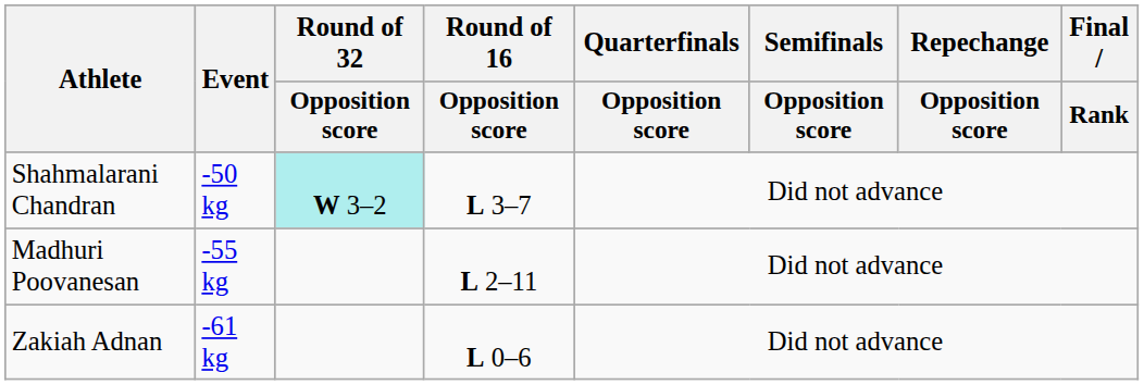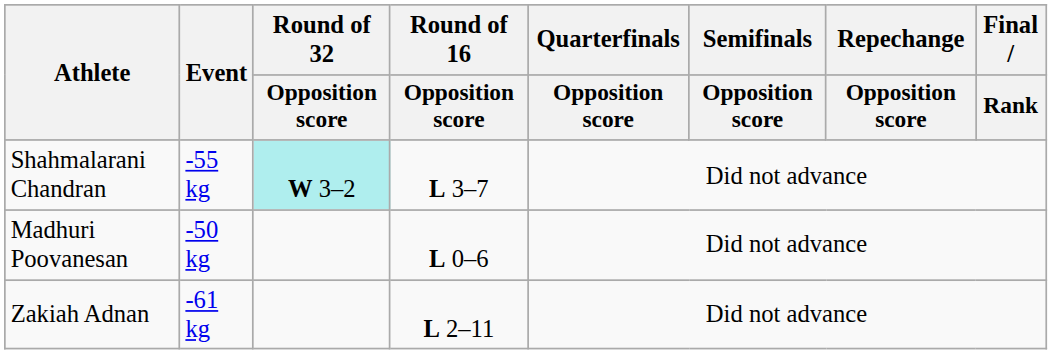 <table class="wikitable" style="font-size:90%;text-align:center">
 <tr>
 <th rowspan="2">Athlete</th>
 <th rowspan="2">Event</th>
 <th>Round of 32</th>
 <th>Round of 16</th>
 <th>Quarterfinals</th>
 <th>Semifinals</th>
 <th>Repechange</th>
 <th colspan="2">Final / </th>
 </tr>
 <tr style=font-size:95%>
 <th>Opposition score</th>
 <th>Opposition score</th>
 <th>Opposition score</th>
 <th>Opposition score</th>
 <th>Opposition score</th>
 <th>Rank</th>
 </tr>
 <tr>
 <td align="left">Shahmalarani Chandran</td>
-<td align="left"><a href='#'>-50 kg</a></td>
+<td align="left"><a href='#'>-55 kg</a></td>
 <td style="background: paleturquoise;"><br><strong>W</strong> 3–2</td>
 <td><br><strong>L</strong> 3–7</td>
 <td colspan="5">Did not advance</td>
 </tr>
 <tr>
 <td align="left">Madhuri Poovanesan</td>
-<td align="left"><a href='#'>-55 kg</a></td>
+<td align="left"><a href='#'>-50 kg</a></td>
 <td></td>
-<td><br><strong>L</strong> 2–11</td>
+<td><br><strong>L</strong> 0–6</td>
 <td colspan="5">Did not advance</td>
 </tr>
 <tr>
 <td align="left">Zakiah Adnan</td>
 <td align="left"><a href='#'>-61 kg</a></td>
 <td></td>
-<td><br><strong>L</strong> 0–6</td>
+<td><br><strong>L</strong> 2–11</td>
 <td colspan="5">Did not advance</td>
 </tr>
 </table>
